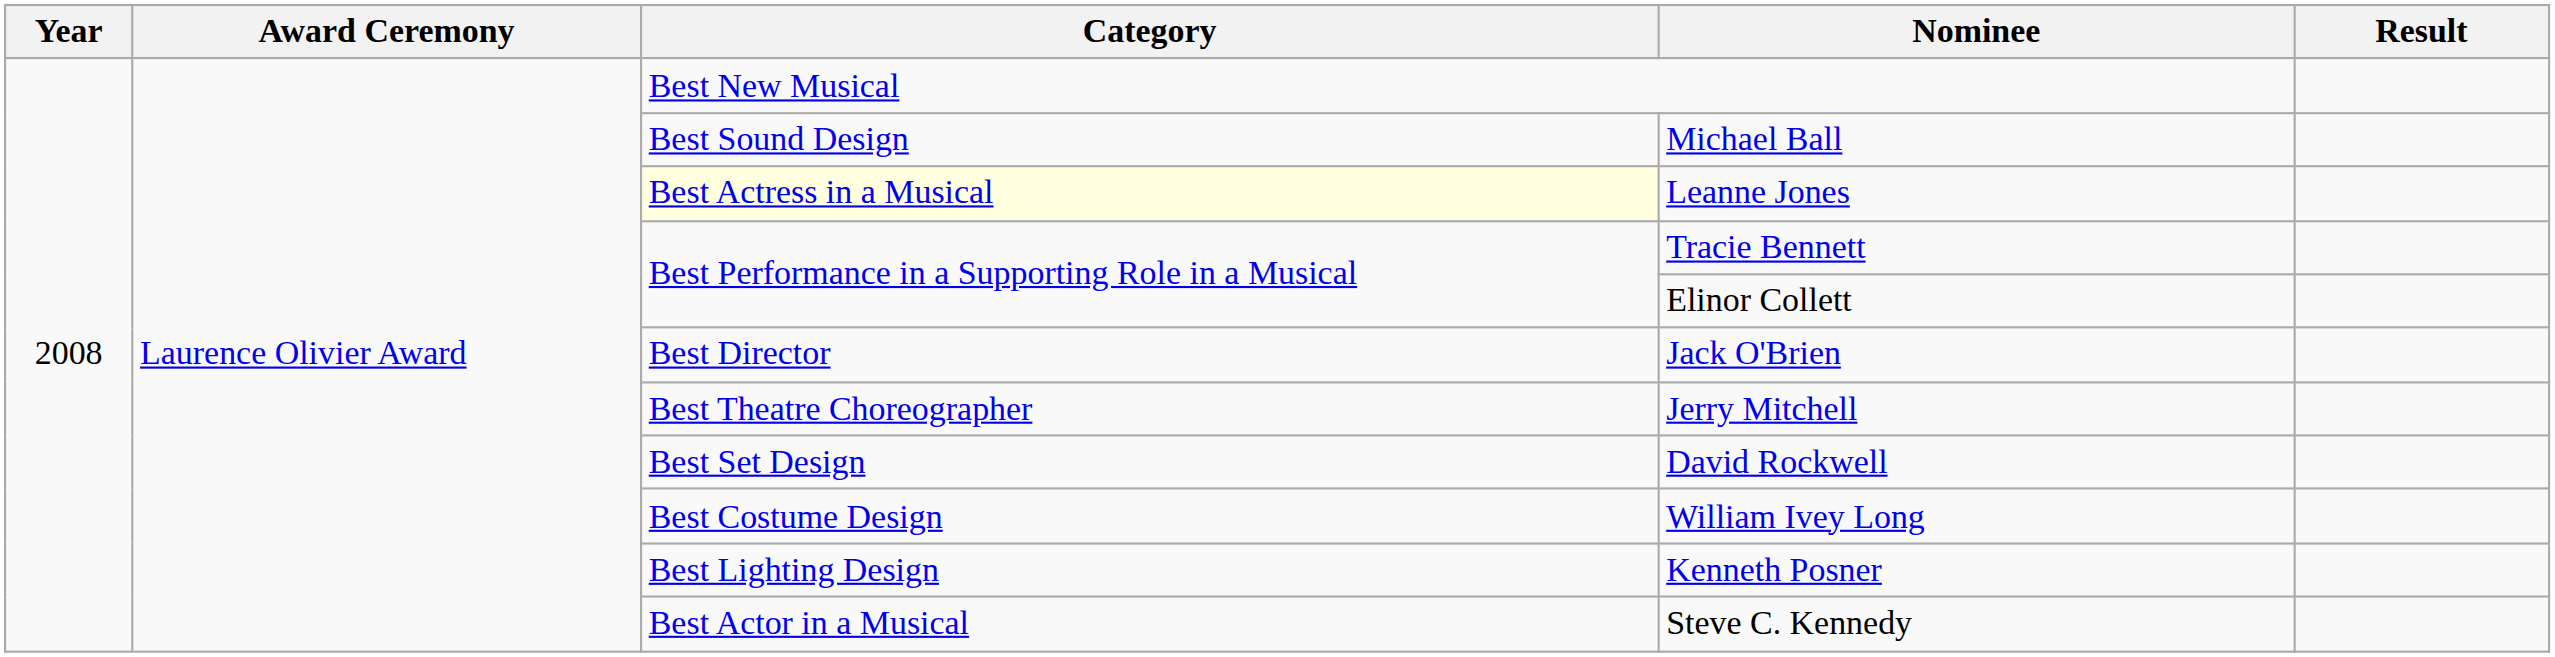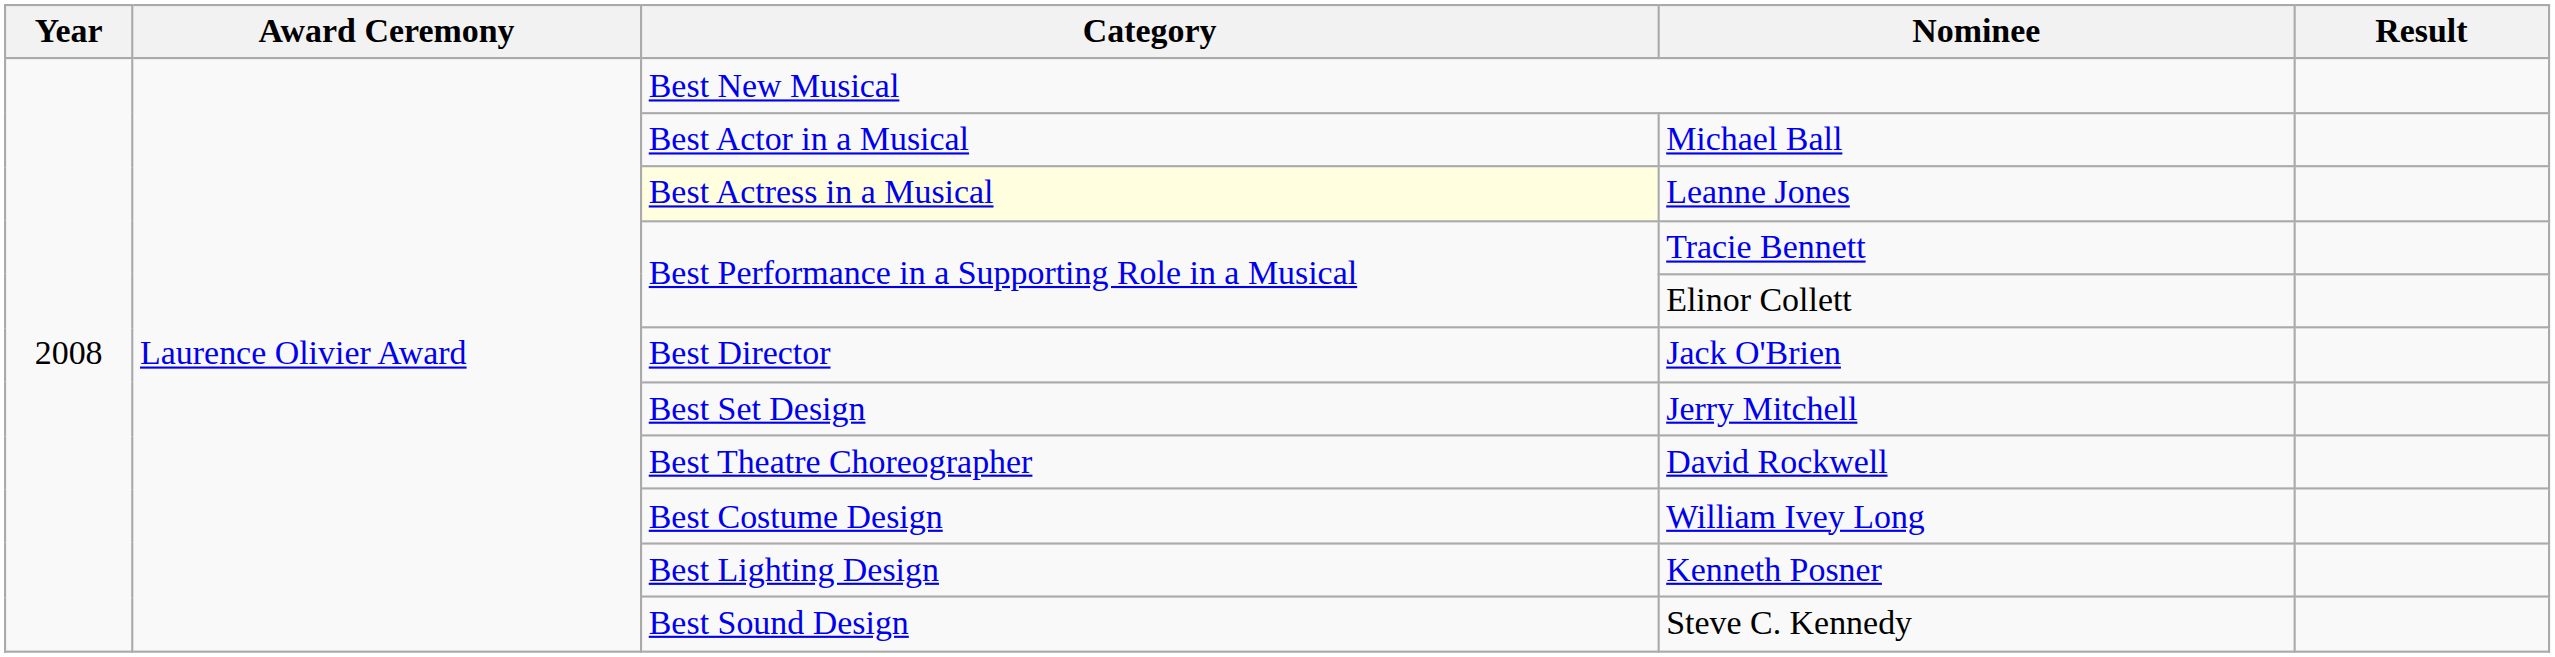 <table class="wikitable" style="width:95%;">
 <tr>
 <th style="width:5%;">Year</th>
 <th style="width:20%;">Award Ceremony</th>
 <th style="width:40%;">Category</th>
 <th style="width:25%;">Nominee</th>
 <th style="width:10%;">Result</th>
 </tr>
 <tr>
 <td rowspan="11" style="text-align:center;">2008</td>
 <td rowspan="11"><a href='#'>Laurence Olivier Award</a></td>
 <td colspan="2"><a href='#'>Best New Musical</a></td>
 <td></td>
 </tr>
 <tr>
-<td><a href='#'>Best Sound Design</a></td>
+<td><a href='#'>Best Actor in a Musical</a></td>
 <td><a href='#'>Michael Ball</a></td>
 <td></td>
 </tr>
 <tr>
 <td style="background: lightyellow;"><a href='#'>Best Actress in a Musical</a></td>
 <td><a href='#'>Leanne Jones</a></td>
 <td></td>
 </tr>
 <tr>
 <td rowspan="2"><a href='#'>Best Performance in a Supporting Role in a Musical</a></td>
 <td><a href='#'>Tracie Bennett</a></td>
 <td></td>
 </tr>
 <tr>
 <td>Elinor Collett</td>
 <td></td>
 </tr>
 <tr>
 <td><a href='#'>Best Director</a></td>
 <td><a href='#'>Jack O'Brien</a></td>
 <td></td>
 </tr>
 <tr>
-<td><a href='#'>Best Theatre Choreographer</a></td>
+<td><a href='#'>Best Set Design</a></td>
 <td><a href='#'>Jerry Mitchell</a></td>
 <td></td>
 </tr>
 <tr>
-<td><a href='#'>Best Set Design</a></td>
+<td><a href='#'>Best Theatre Choreographer</a></td>
 <td><a href='#'>David Rockwell</a></td>
 <td></td>
 </tr>
 <tr>
 <td><a href='#'>Best Costume Design</a></td>
 <td><a href='#'>William Ivey Long</a></td>
 <td></td>
 </tr>
 <tr>
 <td><a href='#'>Best Lighting Design</a></td>
 <td><a href='#'>Kenneth Posner</a></td>
 <td></td>
 </tr>
 <tr>
-<td><a href='#'>Best Actor in a Musical</a></td>
+<td><a href='#'>Best Sound Design</a></td>
 <td>Steve C. Kennedy</td>
 <td></td>
 </tr>
 </table>
